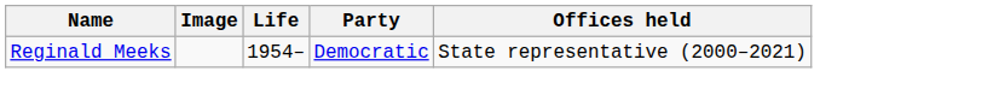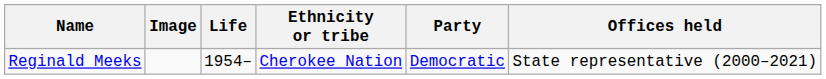 <table class="wikitable">
 <tr>
 <th>Name</th>
 <th>Image</th>
 <th>Life</th>
+<th>Ethnicity<br>or tribe</th>
 <th>Party</th>
 <th>Offices held</th>
 </tr>
 <tr>
 <td style="white-space:nowrap;"><a href='#'>Reginald Meeks</a></td>
 <td></td>
 <td>1954–</td>
+<td><a href='#'>Cherokee Nation</a></td>
 <td><a href='#'>Democratic</a></td>
 <td>State representative (2000–2021)</td>
 </tr>
 </table>
